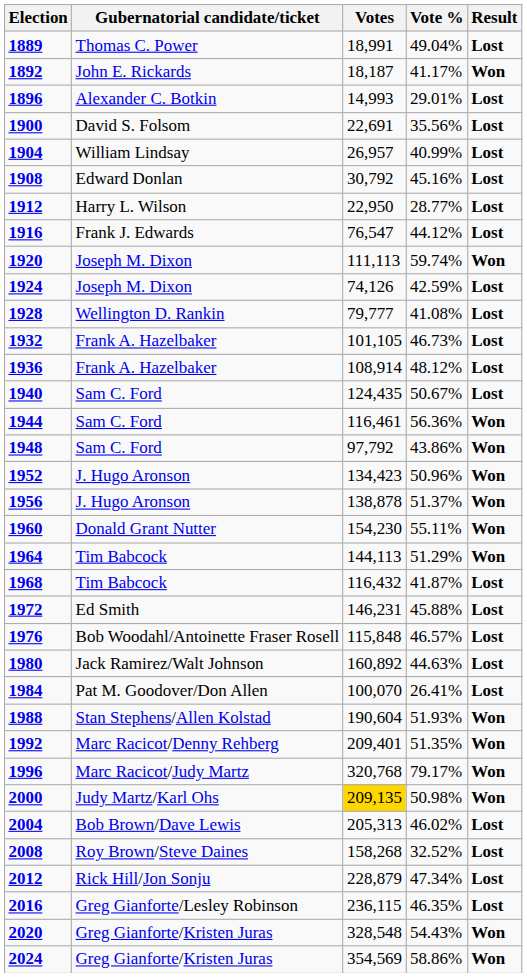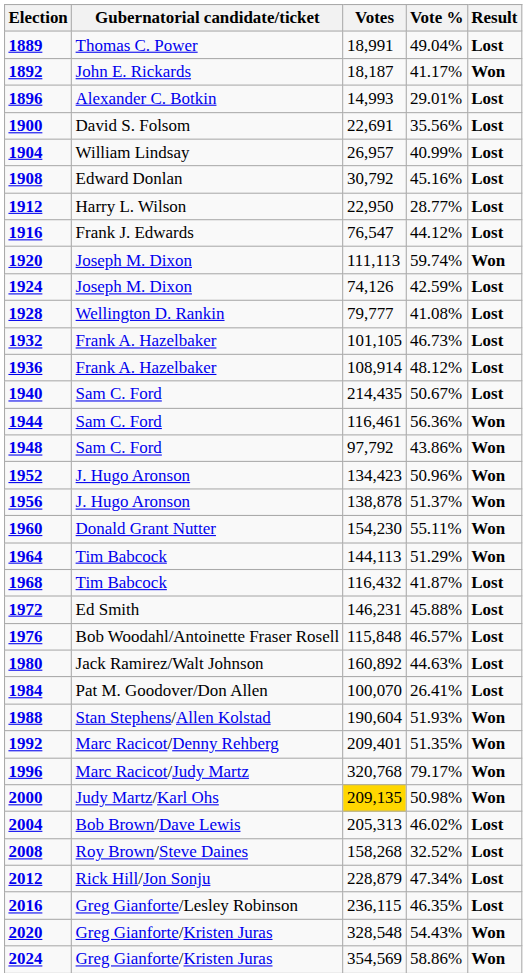 <table class="wikitable">
 <tr>
 <th>Election</th>
 <th>Gubernatorial candidate/ticket</th>
 <th>Votes</th>
 <th>Vote %</th>
 <th>Result</th>
 </tr>
 <tr>
 <td><strong><a href='#'>1889</a></strong></td>
 <td><a href='#'>Thomas C. Power</a></td>
 <td>18,991</td>
 <td>49.04%</td>
 <td><strong>Lost</strong> </td>
 </tr>
 <tr>
 <td><strong><a href='#'>1892</a></strong></td>
 <td><a href='#'>John E. Rickards</a></td>
 <td>18,187</td>
 <td>41.17%</td>
 <td><strong>Won</strong> </td>
 </tr>
 <tr>
 <td><strong><a href='#'>1896</a></strong></td>
 <td><a href='#'>Alexander C. Botkin</a></td>
 <td>14,993</td>
 <td>29.01%</td>
 <td><strong>Lost</strong> </td>
 </tr>
 <tr>
 <td><strong><a href='#'>1900</a></strong></td>
 <td>David S. Folsom</td>
 <td>22,691</td>
 <td>35.56%</td>
 <td><strong>Lost</strong> </td>
 </tr>
 <tr>
 <td><strong><a href='#'>1904</a></strong></td>
 <td>William Lindsay</td>
 <td>26,957</td>
 <td>40.99%</td>
 <td><strong>Lost</strong> </td>
 </tr>
 <tr>
 <td><strong><a href='#'>1908</a></strong></td>
 <td>Edward Donlan</td>
 <td>30,792</td>
 <td>45.16%</td>
 <td><strong>Lost</strong> </td>
 </tr>
 <tr>
 <td><strong><a href='#'>1912</a></strong></td>
 <td>Harry L. Wilson</td>
 <td>22,950</td>
 <td>28.77%</td>
 <td><strong>Lost</strong> </td>
 </tr>
 <tr>
 <td><strong><a href='#'>1916</a></strong></td>
 <td>Frank J. Edwards</td>
 <td>76,547</td>
 <td>44.12%</td>
 <td><strong>Lost</strong> </td>
 </tr>
 <tr>
 <td><strong><a href='#'>1920</a></strong></td>
 <td><a href='#'>Joseph M. Dixon</a></td>
 <td>111,113</td>
 <td>59.74%</td>
 <td><strong>Won</strong> </td>
 </tr>
 <tr>
 <td><strong><a href='#'>1924</a></strong></td>
 <td><a href='#'>Joseph M. Dixon</a></td>
 <td>74,126</td>
 <td>42.59%</td>
 <td><strong>Lost</strong> </td>
 </tr>
 <tr>
 <td><strong><a href='#'>1928</a></strong></td>
 <td><a href='#'>Wellington D. Rankin</a></td>
 <td>79,777</td>
 <td>41.08%</td>
 <td><strong>Lost</strong> </td>
 </tr>
 <tr>
 <td><strong><a href='#'>1932</a></strong></td>
 <td><a href='#'>Frank A. Hazelbaker</a></td>
 <td>101,105</td>
 <td>46.73%</td>
 <td><strong>Lost</strong> </td>
 </tr>
 <tr>
 <td><strong><a href='#'>1936</a></strong></td>
 <td><a href='#'>Frank A. Hazelbaker</a></td>
 <td>108,914</td>
 <td>48.12%</td>
 <td><strong>Lost</strong> </td>
 </tr>
 <tr>
 <td><strong><a href='#'>1940</a></strong></td>
 <td><a href='#'>Sam C. Ford</a></td>
-<td>124,435</td>
+<td>214,435</td>
 <td>50.67%</td>
 <td><strong>Lost</strong> </td>
 </tr>
 <tr>
 <td><strong><a href='#'>1944</a></strong></td>
 <td><a href='#'>Sam C. Ford</a></td>
 <td>116,461</td>
 <td>56.36%</td>
 <td><strong>Won</strong> </td>
 </tr>
 <tr>
 <td><strong><a href='#'>1948</a></strong></td>
 <td><a href='#'>Sam C. Ford</a></td>
 <td>97,792</td>
 <td>43.86%</td>
 <td><strong>Won</strong> </td>
 </tr>
 <tr>
 <td><strong><a href='#'>1952</a></strong></td>
 <td><a href='#'>J. Hugo Aronson</a></td>
 <td>134,423</td>
 <td>50.96%</td>
 <td><strong>Won</strong> </td>
 </tr>
 <tr>
 <td><strong><a href='#'>1956</a></strong></td>
 <td><a href='#'>J. Hugo Aronson</a></td>
 <td>138,878</td>
 <td>51.37%</td>
 <td><strong>Won</strong> </td>
 </tr>
 <tr>
 <td><strong><a href='#'>1960</a></strong></td>
 <td><a href='#'>Donald Grant Nutter</a></td>
 <td>154,230</td>
 <td>55.11%</td>
 <td><strong>Won</strong> </td>
 </tr>
 <tr>
 <td><strong><a href='#'>1964</a></strong></td>
 <td><a href='#'>Tim Babcock</a></td>
 <td>144,113</td>
 <td>51.29%</td>
 <td><strong>Won</strong> </td>
 </tr>
 <tr>
 <td><strong><a href='#'>1968</a></strong></td>
 <td><a href='#'>Tim Babcock</a></td>
 <td>116,432</td>
 <td>41.87%</td>
 <td><strong>Lost</strong> </td>
 </tr>
 <tr>
 <td><strong><a href='#'>1972</a></strong></td>
 <td>Ed Smith</td>
 <td>146,231</td>
 <td>45.88%</td>
 <td><strong>Lost</strong> </td>
 </tr>
 <tr>
 <td><strong><a href='#'>1976</a></strong></td>
 <td>Bob Woodahl/Antoinette Fraser Rosell</td>
 <td>115,848</td>
 <td>46.57%</td>
 <td><strong>Lost</strong> </td>
 </tr>
 <tr>
 <td><strong><a href='#'>1980</a></strong></td>
 <td>Jack Ramirez/Walt Johnson</td>
 <td>160,892</td>
 <td>44.63%</td>
 <td><strong>Lost</strong> </td>
 </tr>
 <tr>
 <td><strong><a href='#'>1984</a></strong></td>
 <td>Pat M. Goodover/Don Allen</td>
 <td>100,070</td>
 <td>26.41%</td>
 <td><strong>Lost</strong> </td>
 </tr>
 <tr>
 <td><strong><a href='#'>1988</a></strong></td>
 <td><a href='#'>Stan Stephens</a>/<a href='#'>Allen Kolstad</a></td>
 <td>190,604</td>
 <td>51.93%</td>
 <td><strong>Won</strong> </td>
 </tr>
 <tr>
 <td><strong><a href='#'>1992</a></strong></td>
 <td><a href='#'>Marc Racicot</a>/<a href='#'>Denny Rehberg</a></td>
 <td>209,401</td>
 <td>51.35%</td>
 <td><strong>Won</strong> </td>
 </tr>
 <tr>
 <td><strong><a href='#'>1996</a></strong></td>
 <td><a href='#'>Marc Racicot</a>/<a href='#'>Judy Martz</a></td>
 <td>320,768</td>
 <td>79.17%</td>
 <td><strong>Won</strong> </td>
 </tr>
 <tr>
 <td><strong><a href='#'>2000</a></strong></td>
 <td><a href='#'>Judy Martz</a>/<a href='#'>Karl Ohs</a></td>
 <td style="background: gold;">209,135</td>
 <td>50.98%</td>
 <td><strong>Won</strong> </td>
 </tr>
 <tr>
 <td><strong><a href='#'>2004</a></strong></td>
 <td><a href='#'>Bob Brown</a>/<a href='#'>Dave Lewis</a></td>
 <td>205,313</td>
 <td>46.02%</td>
 <td><strong>Lost</strong> </td>
 </tr>
 <tr>
 <td><strong><a href='#'>2008</a></strong></td>
 <td><a href='#'>Roy Brown</a>/<a href='#'>Steve Daines</a></td>
 <td>158,268</td>
 <td>32.52%</td>
 <td><strong>Lost</strong> </td>
 </tr>
 <tr>
 <td><strong><a href='#'>2012</a></strong></td>
 <td><a href='#'>Rick Hill</a>/<a href='#'>Jon Sonju</a></td>
 <td>228,879</td>
 <td>47.34%</td>
 <td><strong>Lost</strong> </td>
 </tr>
 <tr>
 <td><strong><a href='#'>2016</a></strong></td>
 <td><a href='#'>Greg Gianforte</a>/Lesley Robinson</td>
 <td>236,115</td>
 <td>46.35%</td>
 <td><strong>Lost</strong> </td>
 </tr>
 <tr>
 <td><strong><a href='#'>2020</a></strong></td>
 <td><a href='#'>Greg Gianforte</a>/<a href='#'>Kristen Juras</a></td>
 <td>328,548</td>
 <td>54.43%</td>
 <td><strong>Won</strong> </td>
 </tr>
 <tr>
 <td><strong><a href='#'>2024</a></strong></td>
 <td><a href='#'>Greg Gianforte</a>/<a href='#'>Kristen Juras</a></td>
 <td>354,569</td>
 <td>58.86%</td>
 <td><strong>Won</strong> </td>
 </tr>
 </table>
